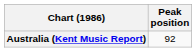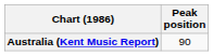 <table class="wikitable plainrowheaders" style="text-align:center">
 <tr>
 <th>Chart (1986)</th>
 <th>Peak<br>position</th>
 </tr>
 <tr>
 <th scope="row">Australia (<a href='#'>Kent Music Report</a>)</th>
-<td>92</td>
+<td>90</td>
 </tr>
 </table>
